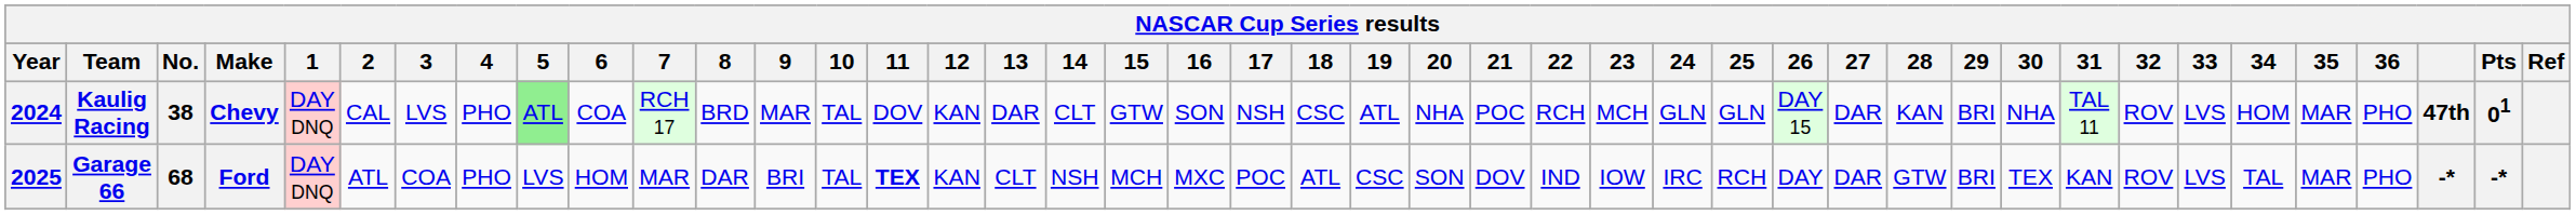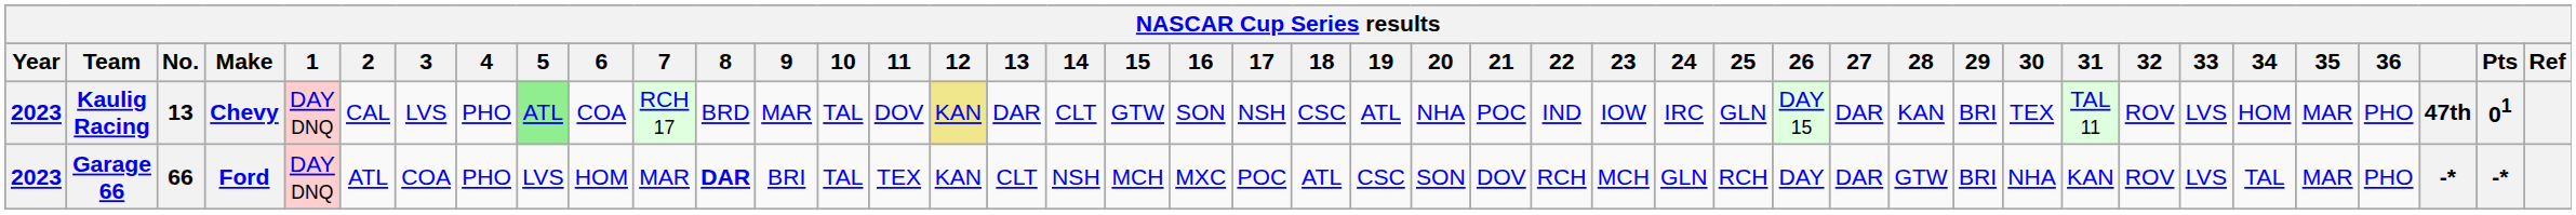 <table class="wikitable" style="text-align:center; font-size:75%">
 <tr>
 <th colspan=43><a href='#'>NASCAR Cup Series</a> results</th>
 </tr>
 <tr>
 <th>Year</th>
 <th>Team</th>
 <th>No.</th>
 <th>Make</th>
 <th>1</th>
 <th>2</th>
 <th>3</th>
 <th>4</th>
 <th>5</th>
 <th>6</th>
 <th>7</th>
 <th>8</th>
 <th>9</th>
 <th>10</th>
 <th>11</th>
 <th>12</th>
 <th>13</th>
 <th>14</th>
 <th>15</th>
 <th>16</th>
 <th>17</th>
 <th>18</th>
 <th>19</th>
 <th>20</th>
 <th>21</th>
 <th>22</th>
 <th>23</th>
 <th>24</th>
 <th>25</th>
 <th>26</th>
 <th>27</th>
 <th>28</th>
 <th>29</th>
 <th>30</th>
 <th>31</th>
 <th>32</th>
 <th>33</th>
 <th>34</th>
 <th>35</th>
 <th>36</th>
 <th></th>
 <th>Pts</th>
 <th>Ref</th>
 </tr>
 <tr>
-<th><a href='#'>2024</a></th>
+<th><a href='#'>2023</a></th>
 <th><a href='#'>Kaulig Racing</a></th>
-<th>38</th>
+<th>13</th>
 <th><a href='#'>Chevy</a></th>
 <td style="background:#FFCFCF;"><a href='#'>DAY</a><br><small>DNQ</small></td>
 <td><a href='#'>CAL</a></td>
 <td><a href='#'>LVS</a></td>
 <td><a href='#'>PHO</a></td>
 <td style="background: lightgreen;"><a href='#'>ATL</a></td>
 <td><a href='#'>COA</a></td>
 <td style="background:#DFFFDF;"><a href='#'>RCH</a><br><small>17</small></td>
 <td><a href='#'>BRD</a></td>
 <td><a href='#'>MAR</a></td>
 <td><a href='#'>TAL</a></td>
 <td><a href='#'>DOV</a></td>
-<td><a href='#'>KAN</a></td>
+<td style="background: khaki;"><a href='#'>KAN</a></td>
 <td><a href='#'>DAR</a></td>
 <td><a href='#'>CLT</a></td>
 <td><a href='#'>GTW</a></td>
 <td><a href='#'>SON</a></td>
 <td><a href='#'>NSH</a></td>
 <td><a href='#'>CSC</a></td>
 <td><a href='#'>ATL</a></td>
 <td><a href='#'>NHA</a></td>
 <td><a href='#'>POC</a></td>
-<td><a href='#'>RCH</a></td>
-<td><a href='#'>MCH</a></td>
-<td><a href='#'>GLN</a></td>
+<td><a href='#'>IND</a></td>
+<td><a href='#'>IOW</a></td>
+<td><a href='#'>IRC</a></td>
 <td><a href='#'>GLN</a></td>
 <td style="background:#DFFFDF;"><a href='#'>DAY</a><br><small>15</small></td>
 <td><a href='#'>DAR</a></td>
 <td><a href='#'>KAN</a></td>
 <td><a href='#'>BRI</a></td>
-<td><a href='#'>NHA</a></td>
+<td><a href='#'>TEX</a></td>
 <td style="background:#DFFFDF;"><a href='#'>TAL</a><br><small>11</small></td>
 <td><a href='#'>ROV</a></td>
 <td><a href='#'>LVS</a></td>
 <td><a href='#'>HOM</a></td>
 <td><a href='#'>MAR</a></td>
 <td><a href='#'>PHO</a></td>
 <th>47th</th>
 <th>0<sup>1</sup></th>
 <th></th>
 </tr>
 <tr>
-<th><a href='#'>2025</a></th>
+<th><a href='#'>2023</a></th>
 <th><a href='#'>Garage 66</a></th>
-<th>68</th>
+<th>66</th>
 <th><a href='#'>Ford</a></th>
 <td style="background:#FFCFCF;"><a href='#'>DAY</a><br><small>DNQ</small></td>
 <td><a href='#'>ATL</a></td>
 <td><a href='#'>COA</a></td>
 <td><a href='#'>PHO</a></td>
 <td><a href='#'>LVS</a></td>
 <td><a href='#'>HOM</a></td>
 <td><a href='#'>MAR</a></td>
-<td><a href='#'>DAR</a></td>
+<td><strong><a href='#'>DAR</a></strong></td>
 <td><a href='#'>BRI</a></td>
 <td><a href='#'>TAL</a></td>
-<td><strong><a href='#'>TEX</a></strong></td>
+<td><a href='#'>TEX</a></td>
 <td><a href='#'>KAN</a></td>
 <td><a href='#'>CLT</a></td>
 <td><a href='#'>NSH</a></td>
 <td><a href='#'>MCH</a></td>
 <td><a href='#'>MXC</a></td>
 <td><a href='#'>POC</a></td>
 <td><a href='#'>ATL</a></td>
 <td><a href='#'>CSC</a></td>
 <td><a href='#'>SON</a></td>
 <td><a href='#'>DOV</a></td>
-<td><a href='#'>IND</a></td>
-<td><a href='#'>IOW</a></td>
-<td><a href='#'>IRC</a></td>
+<td><a href='#'>RCH</a></td>
+<td><a href='#'>MCH</a></td>
+<td><a href='#'>GLN</a></td>
 <td><a href='#'>RCH</a></td>
 <td><a href='#'>DAY</a></td>
 <td><a href='#'>DAR</a></td>
 <td><a href='#'>GTW</a></td>
 <td><a href='#'>BRI</a></td>
-<td><a href='#'>TEX</a></td>
+<td><a href='#'>NHA</a></td>
 <td><a href='#'>KAN</a></td>
 <td><a href='#'>ROV</a></td>
 <td><a href='#'>LVS</a></td>
 <td><a href='#'>TAL</a></td>
 <td><a href='#'>MAR</a></td>
 <td><a href='#'>PHO</a></td>
 <th>-*</th>
 <th>-*</th>
 <th></th>
 </tr>
 </table>
